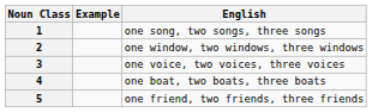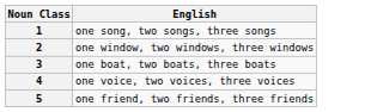 <table class="wikitable">
 <tr>
 <th>Noun Class</th>
-<th>Example</th>
 <th>English</th>
 </tr>
 <tr>
 <th>1</th>
-<td></td>
 <td>one song, two songs, three songs</td>
 </tr>
 <tr>
 <th>2</th>
-<td></td>
 <td>one window, two windows, three windows</td>
 </tr>
 <tr>
 <th>3</th>
-<td></td>
+<td>one boat, two boats, three boats</td>
+</tr>
+<tr>
+<th>4</th>
 <td>one voice, two voices, three voices</td>
 </tr>
 <tr>
-<th>4</th>
-<td></td>
-<td>one boat, two boats, three boats</td>
-</tr>
-<tr>
 <th>5</th>
-<td></td>
 <td>one friend, two friends, three friends</td>
 </tr>
 </table>
